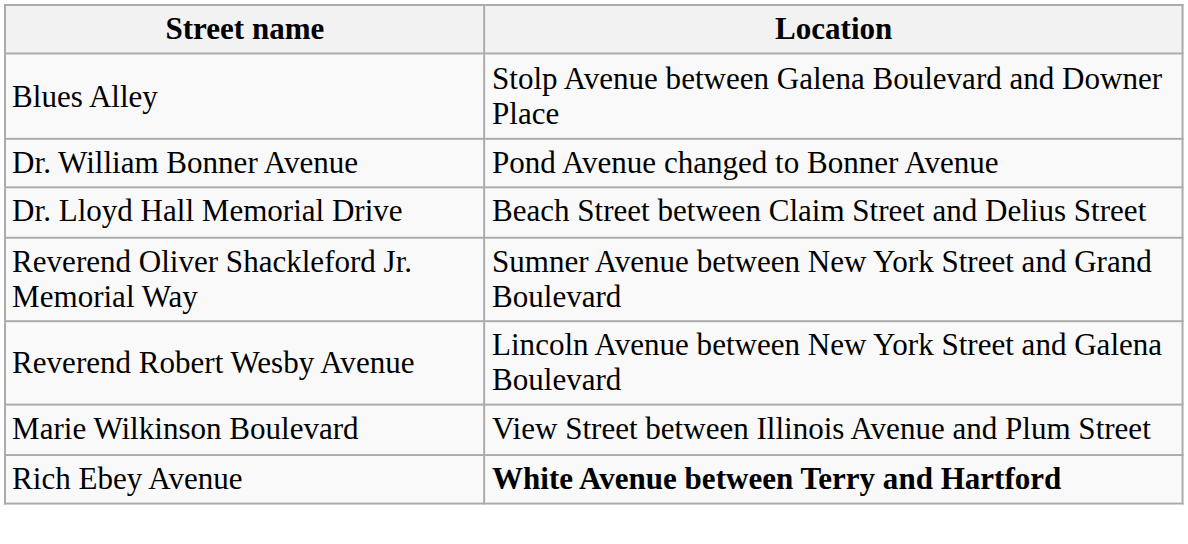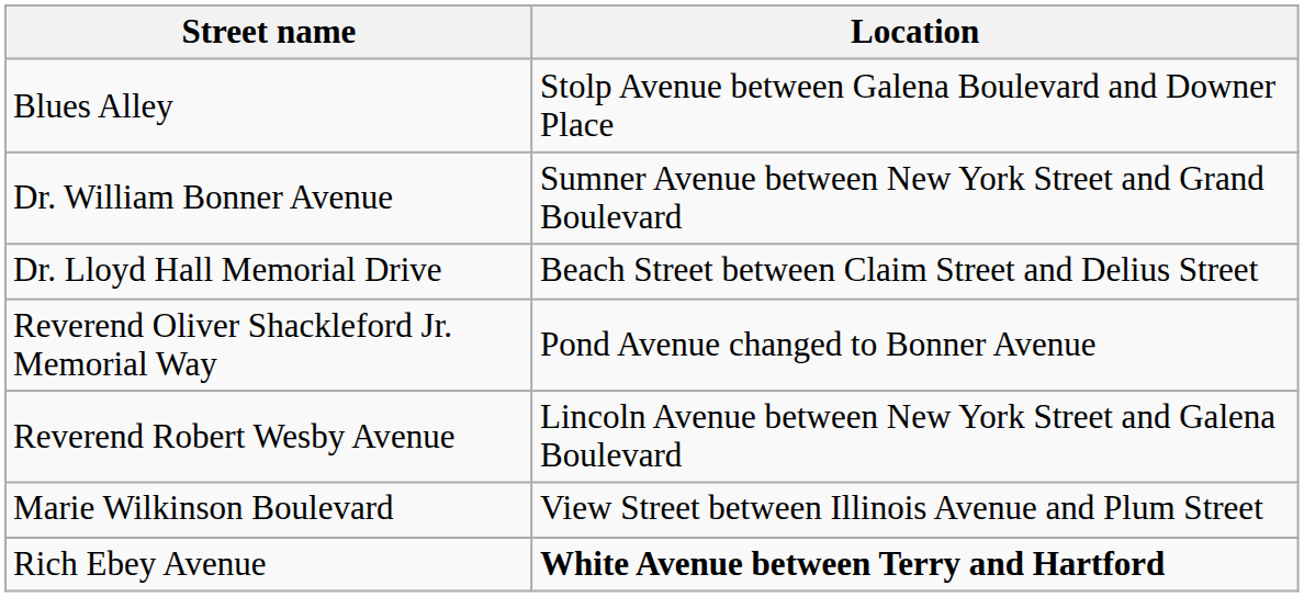 <table class="wikitable">
 <tr>
 <th style="width:15em">Street name</th>
 <th>Location</th>
 </tr>
 <tr>
 <td>Blues Alley</td>
 <td>Stolp Avenue between Galena Boulevard and Downer Place</td>
 </tr>
 <tr>
 <td>Dr. William Bonner Avenue</td>
-<td>Pond Avenue changed to Bonner Avenue</td>
+<td>Sumner Avenue between New York Street and Grand Boulevard</td>
 </tr>
 <tr>
 <td>Dr. Lloyd Hall Memorial Drive</td>
 <td>Beach Street between Claim Street and Delius Street</td>
 </tr>
 <tr>
 <td>Reverend Oliver Shackleford Jr. Memorial Way</td>
-<td>Sumner Avenue between New York Street and Grand Boulevard</td>
+<td>Pond Avenue changed to Bonner Avenue</td>
 </tr>
 <tr>
 <td>Reverend Robert Wesby Avenue</td>
 <td>Lincoln Avenue between New York Street and Galena Boulevard</td>
 </tr>
 <tr>
 <td>Marie Wilkinson Boulevard</td>
 <td>View Street between Illinois Avenue and Plum Street</td>
 </tr>
 <tr>
 <td>Rich Ebey Avenue</td>
 <td><strong>White Avenue between Terry and Hartford</strong></td>
 </tr>
 </table>
